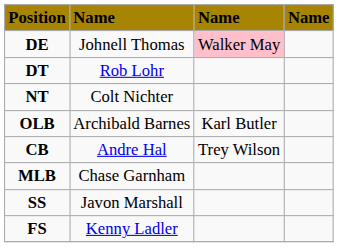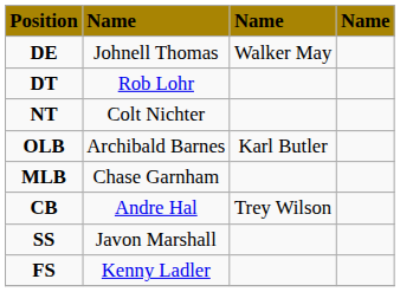 <table class="wikitable">
 <tr>
 <td bgcolor="#A88403"><span><strong>Position</strong></span></td>
 <td bgcolor="#A88403"><span><strong>Name</strong></span></td>
 <td bgcolor="#A88403"><span><strong>Name</strong></span></td>
 <td bgcolor="#A88403"><span><strong>Name</strong></span></td>
 </tr>
 <tr align="center">
 <td><strong>DE</strong></td>
 <td>Johnell Thomas</td>
-<td style="background: pink;">Walker May</td>
+<td>Walker May</td>
 <td></td>
 </tr>
 <tr align="center">
 <td><strong>DT</strong></td>
 <td><a href='#'>Rob Lohr</a></td>
 <td></td>
 <td></td>
 </tr>
 <tr align="center">
 <td><strong>NT</strong></td>
 <td>Colt Nichter</td>
 <td></td>
 <td></td>
 </tr>
 <tr align="center">
 <td><strong>OLB</strong></td>
 <td>Archibald Barnes</td>
 <td>Karl Butler</td>
 <td></td>
 </tr>
 <tr align="center">
+<td><strong>MLB</strong></td>
+<td>Chase Garnham</td>
+<td></td>
+<td></td>
+</tr>
+<tr align="center">
 <td><strong>CB</strong></td>
 <td><a href='#'>Andre Hal</a></td>
 <td>Trey Wilson</td>
-<td></td>
-</tr>
-<tr align="center">
-<td><strong>MLB</strong></td>
-<td>Chase Garnham</td>
-<td></td>
 <td></td>
 </tr>
 <tr align="center">
 <td><strong>SS</strong></td>
 <td>Javon Marshall</td>
 <td></td>
 <td></td>
 </tr>
 <tr align="center">
 <td><strong>FS</strong></td>
 <td><a href='#'>Kenny Ladler</a></td>
 <td></td>
 <td></td>
 </tr>
 <tr align="center">
 </tr>
 </table>
